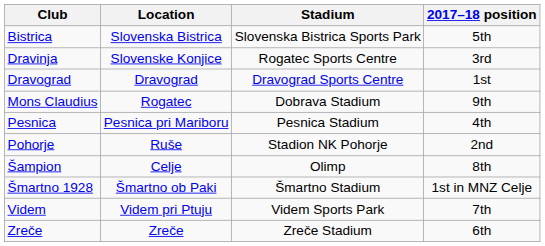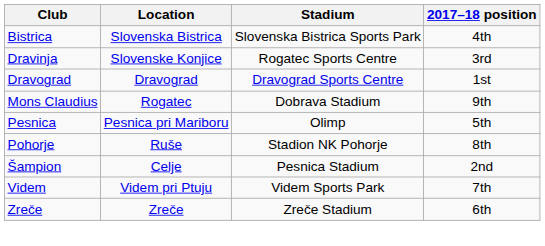 <table class="wikitable" style="text-align:center;">
 <tr>
 <th>Club</th>
 <th>Location</th>
 <th>Stadium</th>
 <th><a href='#'>2017–18</a> position</th>
 </tr>
 <tr>
 <td style="text-align:left;"><a href='#'>Bistrica</a></td>
 <td><a href='#'>Slovenska Bistrica</a></td>
 <td>Slovenska Bistrica Sports Park</td>
-<td>5th</td>
+<td>4th</td>
 </tr>
 <tr>
 <td style="text-align:left;"><a href='#'>Dravinja</a></td>
 <td><a href='#'>Slovenske Konjice</a></td>
 <td>Rogatec Sports Centre</td>
 <td>3rd</td>
 </tr>
 <tr>
 <td style="text-align:left;"><a href='#'>Dravograd</a></td>
 <td><a href='#'>Dravograd</a></td>
 <td><a href='#'>Dravograd Sports Centre</a></td>
 <td>1st</td>
 </tr>
 <tr>
 <td style="text-align:left;"><a href='#'>Mons Claudius</a></td>
 <td><a href='#'>Rogatec</a></td>
 <td>Dobrava Stadium</td>
 <td>9th</td>
 </tr>
 <tr>
 <td style="text-align:left;"><a href='#'>Pesnica</a></td>
 <td><a href='#'>Pesnica pri Mariboru</a></td>
-<td>Pesnica Stadium</td>
-<td>4th</td>
+<td>Olimp</td>
+<td>5th</td>
 </tr>
 <tr>
 <td style="text-align:left;"><a href='#'>Pohorje</a></td>
 <td><a href='#'>Ruše</a></td>
 <td>Stadion NK Pohorje</td>
-<td>2nd</td>
+<td>8th</td>
 </tr>
 <tr>
 <td style="text-align:left;"><a href='#'>Šampion</a></td>
 <td><a href='#'>Celje</a></td>
-<td>Olimp</td>
-<td>8th</td>
-</tr>
-<tr>
-<td style="text-align:left;"><a href='#'>Šmartno 1928</a></td>
-<td><a href='#'>Šmartno ob Paki</a></td>
-<td>Šmartno Stadium</td>
-<td>1st in MNZ Celje</td>
+<td>Pesnica Stadium</td>
+<td>2nd</td>
 </tr>
 <tr>
 <td style="text-align:left;"><a href='#'>Videm</a></td>
 <td><a href='#'>Videm pri Ptuju</a></td>
 <td>Videm Sports Park</td>
 <td>7th</td>
 </tr>
 <tr>
 <td style="text-align:left;"><a href='#'>Zreče</a></td>
 <td><a href='#'>Zreče</a></td>
 <td>Zreče Stadium</td>
 <td>6th</td>
 </tr>
 </table>
